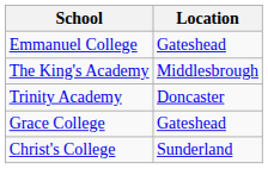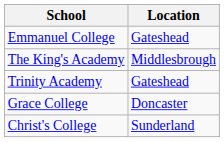 <table class="wikitable sortable">
 <tr>
 <th>School</th>
 <th>Location</th>
 </tr>
 <tr>
 <td><a href='#'>Emmanuel College</a></td>
 <td> <a href='#'>Gateshead</a></td>
 </tr>
 <tr>
 <td><a href='#'>The King's Academy</a></td>
 <td> <a href='#'>Middlesbrough</a></td>
 </tr>
 <tr>
 <td><a href='#'>Trinity Academy</a></td>
-<td> <a href='#'>Doncaster</a></td>
+<td> <a href='#'>Gateshead</a></td>
 </tr>
 <tr>
 <td><a href='#'>Grace College</a></td>
-<td> <a href='#'>Gateshead</a></td>
+<td> <a href='#'>Doncaster</a></td>
 </tr>
 <tr>
 <td><a href='#'>Christ's College</a></td>
 <td> <a href='#'>Sunderland</a></td>
 </tr>
 </table>
